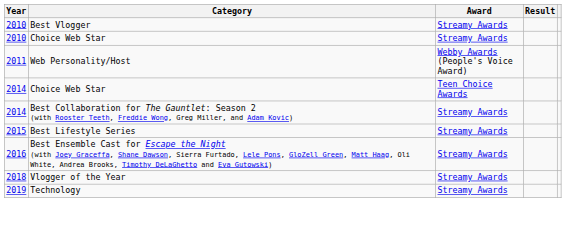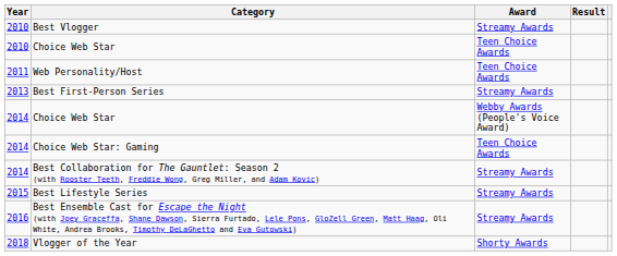 <table class="wikitable">
 <tr>
 <th>Year</th>
 <th>Category</th>
 <th>Award</th>
 <th>Result</th>
 <th></th>
 </tr>
 <tr>
 <td><a href='#'>2010</a></td>
 <td>Best Vlogger</td>
 <td><a href='#'>Streamy Awards</a></td>
 <td></td>
 <td></td>
 </tr>
 <tr>
 <td><a href='#'>2010</a></td>
 <td>Choice Web Star</td>
-<td><a href='#'>Streamy Awards</a></td>
+<td><a href='#'>Teen Choice Awards</a></td>
 <td></td>
 <td></td>
 </tr>
 <tr>
 <td><a href='#'>2011</a></td>
 <td>Web Personality/Host</td>
+<td><a href='#'>Teen Choice Awards</a></td>
+<td></td>
+<td></td>
+</tr>
+<tr>
+<td><a href='#'>2013</a></td>
+<td>Best First-Person Series</td>
+<td><a href='#'>Streamy Awards</a></td>
+<td></td>
+<td></td>
+</tr>
+<tr>
+<td><a href='#'>2014</a></td>
+<td>Choice Web Star</td>
 <td><a href='#'>Webby Awards</a><br>(People's Voice Award)</td>
 <td></td>
 <td></td>
 </tr>
 <tr>
 <td><a href='#'>2014</a></td>
-<td>Choice Web Star</td>
+<td>Choice Web Star: Gaming</td>
 <td><a href='#'>Teen Choice Awards</a></td>
 <td></td>
 <td></td>
 </tr>
 <tr>
 <td><a href='#'>2014</a></td>
 <td>Best Collaboration for <em>The Gauntlet</em>: Season 2 <br><small>(with <a href='#'>Rooster Teeth</a>, <a href='#'>Freddie Wong</a>, Greg Miller, and <a href='#'>Adam Kovic</a>)</small></td>
 <td><a href='#'>Streamy Awards</a></td>
 <td></td>
 <td></td>
 </tr>
 <tr>
 <td><a href='#'>2015</a></td>
 <td>Best Lifestyle Series</td>
 <td><a href='#'>Streamy Awards</a></td>
 <td></td>
 <td></td>
 </tr>
 <tr>
 <td><a href='#'>2016</a></td>
 <td>Best Ensemble Cast for <em><a href='#'>Escape the Night</a></em> <br><small>(with <a href='#'>Joey Graceffa</a>, <a href='#'>Shane Dawson</a>, Sierra Furtado, <a href='#'>Lele Pons</a>, <a href='#'>GloZell Green</a>, <a href='#'>Matt Haag</a>, Oli White, Andrea Brooks, <a href='#'>Timothy DeLaGhetto</a> and <a href='#'>Eva Gutowski</a>)</small></td>
 <td><a href='#'>Streamy Awards</a></td>
 <td></td>
 <td></td>
 </tr>
 <tr>
 <td><a href='#'>2018</a></td>
 <td>Vlogger of the Year</td>
-<td><a href='#'>Streamy Awards</a></td>
-<td></td>
-<td></td>
-</tr>
-<tr>
-<td><a href='#'>2019</a></td>
-<td>Technology</td>
-<td><a href='#'>Streamy Awards</a></td>
+<td><a href='#'>Shorty Awards</a></td>
 <td></td>
 <td></td>
 </tr>
 </table>
